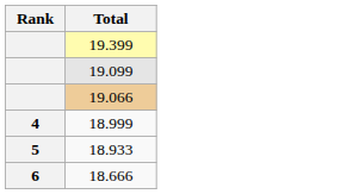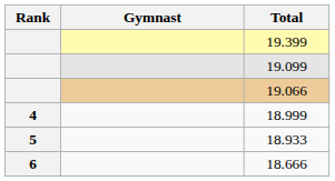 <table class="wikitable sortable" style="text-align:center; font-size:95%">
 <tr>
 <th scope="col" style="width:50px;">Rank</th>
+<th scope="col" style="width:180px;">Gymnast</th>
 <th scope="col" style="width:80px;">Total</th>
 </tr>
 <tr style="background:#fffcaf;">
 <th scope=row style="text-align:center"></th>
+<td style="text-align:left;"></td>
 <td>19.399</td>
 </tr>
 <tr style="background:#e5e5e5;">
 <th scope=row style="text-align:center"></th>
+<td style="text-align:left;"></td>
 <td>19.099</td>
 </tr>
 <tr style="background:#ec9;">
 <th scope=row style="text-align:center"></th>
+<td style="text-align:left;"></td>
 <td>19.066</td>
 </tr>
 <tr>
 <th scope=row style="text-align:center">4</th>
+<td style="text-align:left;"></td>
 <td>18.999</td>
 </tr>
 <tr>
 <th scope=row style="text-align:center">5</th>
+<td style="text-align:left;"></td>
 <td>18.933</td>
 </tr>
 <tr>
 <th scope=row style="text-align:center">6</th>
+<td style="text-align:left;"></td>
 <td>18.666</td>
 </tr>
 </table>
